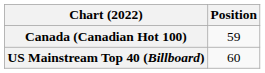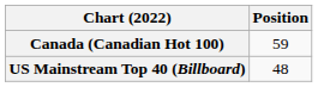 <table class="wikitable sortable plainrowheaders" style="text-align:center">
 <tr>
 <th scope="col">Chart (2022)</th>
 <th scope="col">Position</th>
 </tr>
 <tr>
 <th scope="row">Canada (Canadian Hot 100)</th>
 <td>59</td>
 </tr>
 <tr>
 <th scope="row">US Mainstream Top 40 (<em>Billboard</em>)</th>
-<td>60</td>
+<td>48</td>
 </tr>
 </table>
